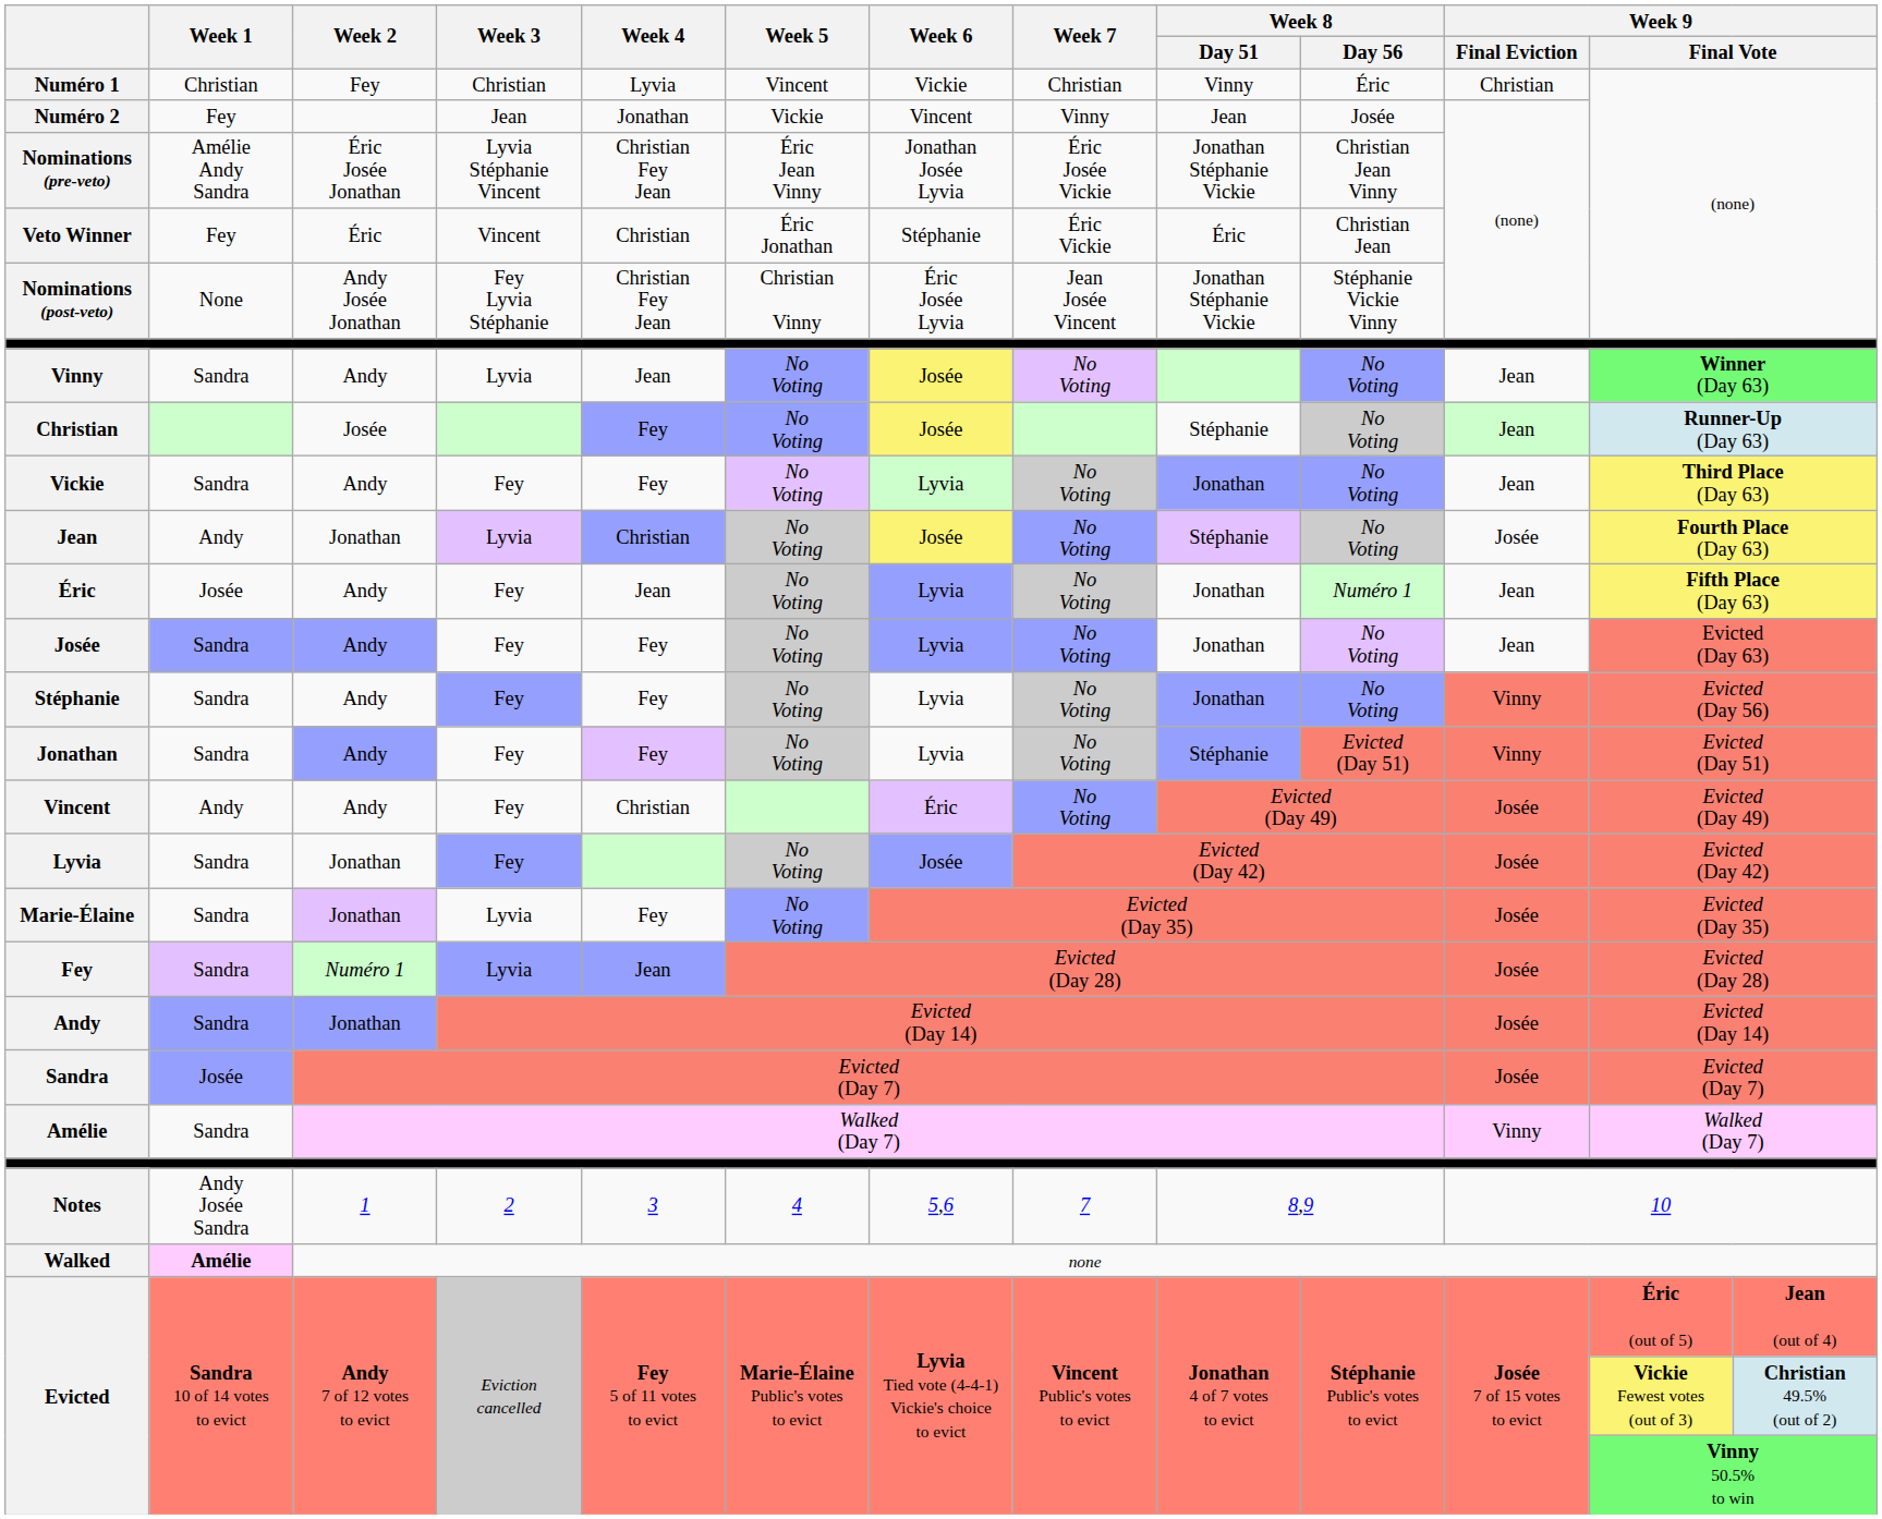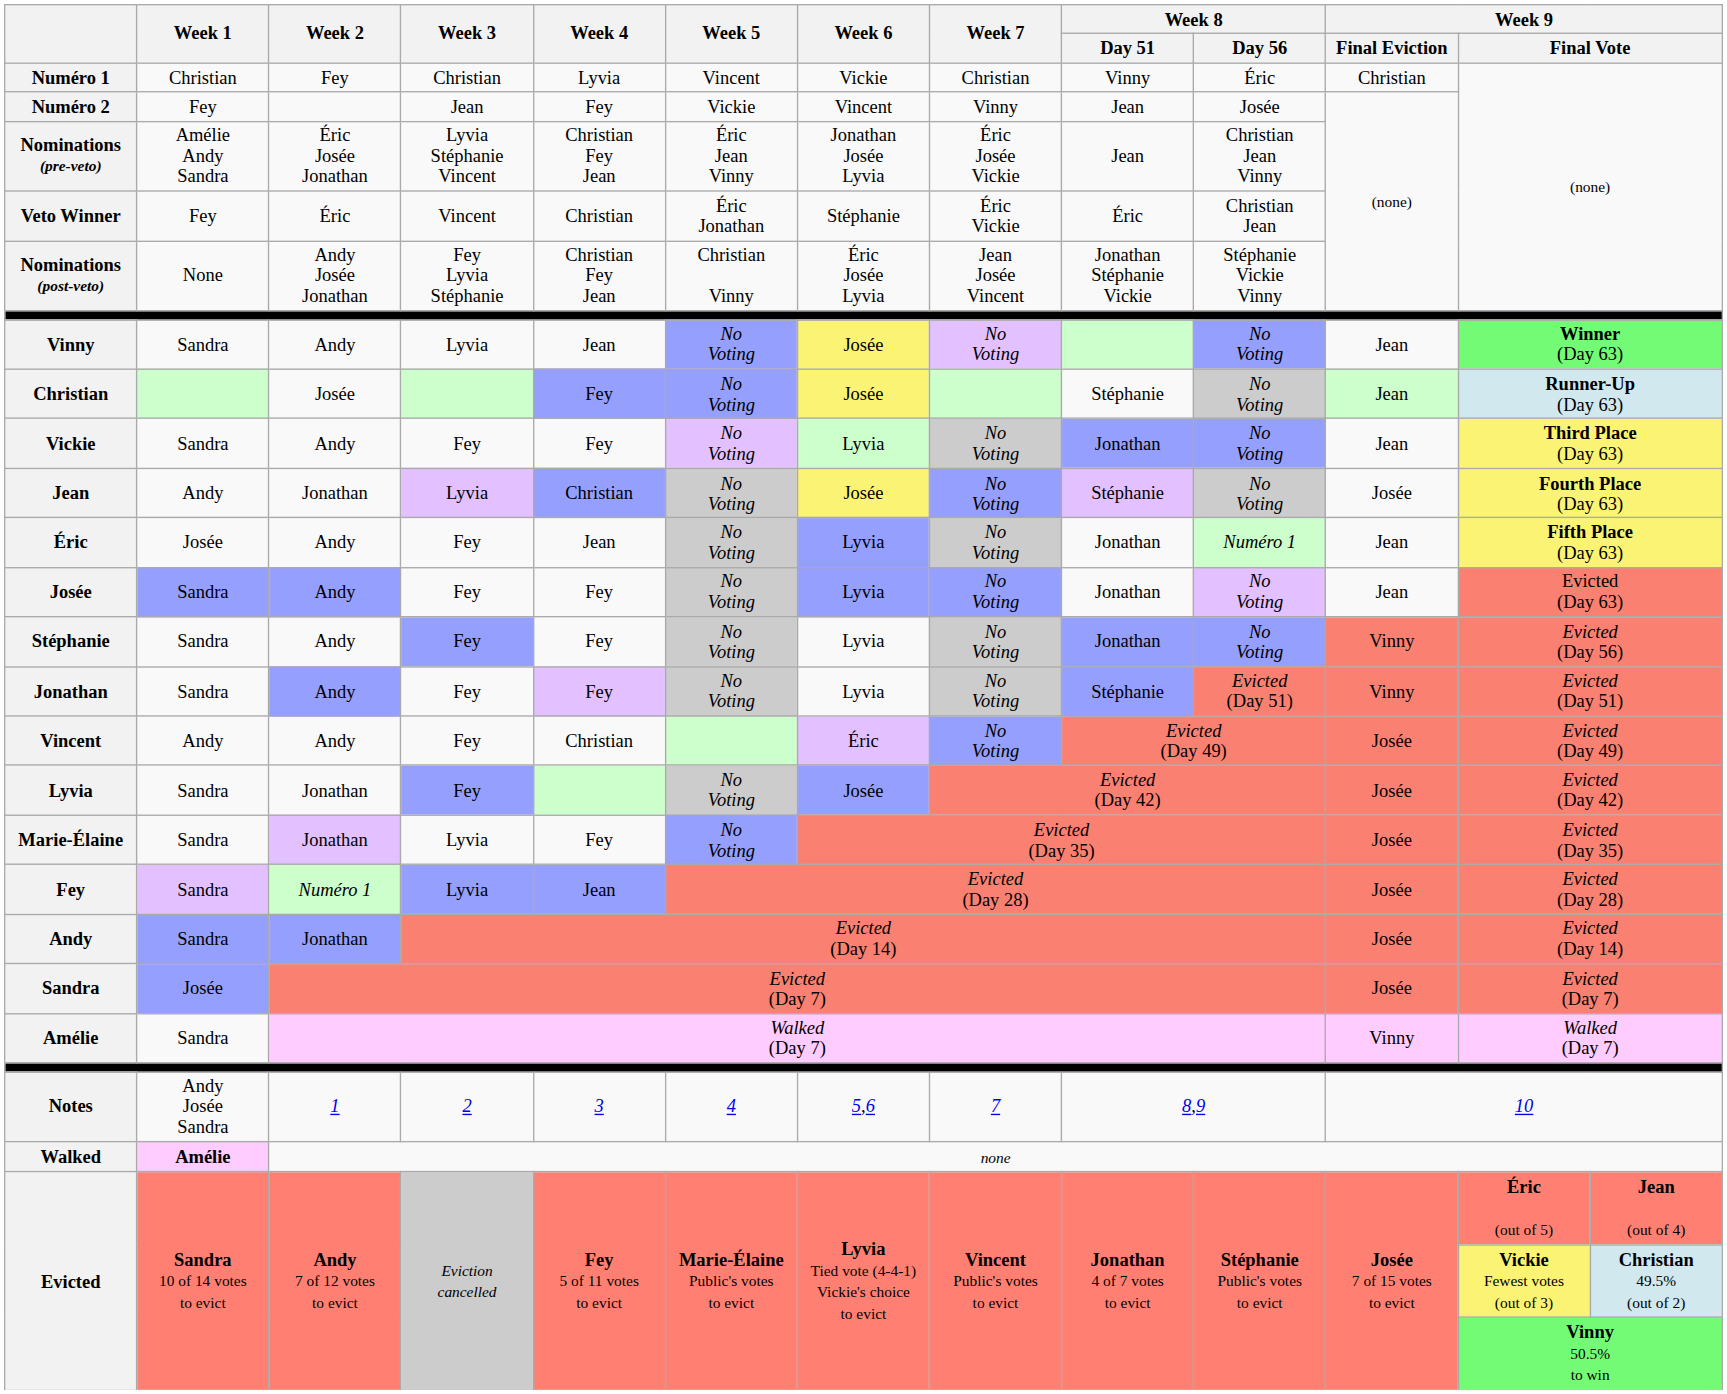 <table class="wikitable" style="text-align:center; font-size:85%; line-height:15px; width:100%">
 <tr>
 <th rowspan="2" style="width:7%"></th>
 <th rowspan="2" style="width:7%">Week 1</th>
 <th rowspan="2" style="width:7%">Week 2</th>
 <th rowspan="2" style="width:7%">Week 3</th>
 <th rowspan="2" style="width:7%">Week 4</th>
 <th rowspan="2" style="width:7%">Week 5</th>
 <th rowspan="2" style="width:7%">Week 6</th>
 <th rowspan="2" style="width:7%">Week 7</th>
 <th colspan="2" style="width:14%">Week 8</th>
 <th colspan="3" style="width:14%">Week 9</th>
 </tr>
 <tr>
 <th style="width:7%">Day 51</th>
 <th style="width:7%">Day 56</th>
 <th style="width:7%">Final Eviction</th>
 <th colspan="2" style="width:14%">Final Vote</th>
 </tr>
 <tr>
 <th>Numéro 1</th>
 <td>Christian</td>
 <td>Fey</td>
 <td>Christian</td>
 <td>Lyvia</td>
 <td>Vincent</td>
 <td>Vickie</td>
 <td>Christian</td>
 <td>Vinny</td>
 <td>Éric</td>
 <td>Christian</td>
 <td rowspan="5" colspan="2"><small>(none)</small></td>
 </tr>
 <tr>
 <th>Numéro 2</th>
 <td>Fey</td>
 <td></td>
 <td>Jean</td>
-<td>Jonathan</td>
+<td>Fey</td>
 <td>Vickie</td>
 <td>Vincent</td>
 <td>Vinny</td>
 <td>Jean</td>
 <td>Josée</td>
 <td rowspan="4"><small>(none)</small></td>
 </tr>
 <tr>
 <th>Nominations<br><small><em>(pre-veto)</em></small></th>
 <td>Amélie<br>Andy<br>Sandra</td>
 <td>Éric<br>Josée<br>Jonathan</td>
 <td>Lyvia<br>Stéphanie<br>Vincent</td>
 <td>Christian<br>Fey<br>Jean</td>
 <td>Éric<br>Jean<br>Vinny</td>
 <td>Jonathan<br>Josée<br>Lyvia</td>
 <td>Éric<br>Josée<br>Vickie</td>
-<td>Jonathan<br>Stéphanie<br>Vickie</td>
+<td>Jean</td>
 <td>Christian<br>Jean<br>Vinny</td>
 </tr>
 <tr>
 <th>Veto Winner</th>
 <td>Fey</td>
 <td>Éric</td>
 <td>Vincent</td>
 <td>Christian</td>
 <td>Éric<br>Jonathan</td>
 <td>Stéphanie</td>
 <td>Éric<br>Vickie</td>
 <td>Éric</td>
 <td>Christian<br>Jean</td>
 </tr>
 <tr>
 <th>Nominations<br><small><em>(post-veto)</em></small></th>
 <td>None</td>
 <td>Andy<br>Josée<br>Jonathan</td>
 <td>Fey<br>Lyvia<br>Stéphanie</td>
 <td>Christian<br>Fey<br>Jean</td>
 <td>Christian<br><br>Vinny</td>
 <td>Éric<br>Josée<br>Lyvia</td>
 <td>Jean<br>Josée<br>Vincent</td>
 <td>Jonathan<br>Stéphanie<br>Vickie</td>
 <td>Stéphanie<br>Vickie<br>Vinny</td>
 </tr>
 <tr>
 <th style="background:black;" colspan="13"></th>
 </tr>
 <tr>
 <th>Vinny</th>
 <td>Sandra</td>
 <td>Andy</td>
 <td>Lyvia</td>
 <td>Jean</td>
 <td bgcolor="#959FFD"><em>No<br>Voting</em></td>
 <td bgcolor="#FBF373">Josée</td>
 <td bgcolor="#E3C0FF"><em>No<br>Voting</em></td>
 <td bgcolor="#CCFFCC" }><em></em></td>
 <td bgcolor="#959FFD"><em>No<br>Voting</em></td>
 <td>Jean</td>
 <td style="background:#73FB76;" colspan="2"><strong>Winner</strong><br>(Day 63)</td>
 </tr>
 <tr>
 <th>Christian</th>
 <td bgcolor="#CCFFCC"><em></em></td>
 <td>Josée</td>
 <td bgcolor="#CCFFCC" }><em></em></td>
 <td bgcolor="#959FFD">Fey</td>
 <td bgcolor="#959FFD"><em>No<br>Voting</em></td>
 <td bgcolor="#FBF373">Josée</td>
 <td bgcolor="#CCFFCC" }><em></em></td>
 <td>Stéphanie</td>
 <td bgcolor="#CCCCCC"><em>No<br>Voting</em></td>
 <td bgcolor="#CCFFCC" }>Jean</td>
 <td colspan="2" style="background:#D1E8EF;"><strong>Runner-Up</strong><br>(Day 63)</td>
 </tr>
 <tr>
 <th>Vickie</th>
 <td>Sandra</td>
 <td>Andy</td>
 <td>Fey</td>
 <td>Fey</td>
 <td bgcolor="#E3C0FF"><em>No<br>Voting</em></td>
 <td bgcolor="#CCFFCC">Lyvia</td>
 <td bgcolor="#CCCCCC"><em>No<br>Voting</em></td>
 <td bgcolor="#959FFD">Jonathan</td>
 <td bgcolor="#959FFD"><em>No<br>Voting</em></td>
 <td>Jean</td>
 <td colspan="2" style="background:#FBF373;"><strong>Third Place</strong><br>(Day 63)</td>
 </tr>
 <tr>
 <th>Jean</th>
 <td>Andy</td>
 <td>Jonathan</td>
 <td bgcolor="#E3C0FF">Lyvia</td>
 <td bgcolor="#959FFD">Christian</td>
 <td bgcolor="#CCCCCC"><em>No<br>Voting</em></td>
 <td bgcolor="#FBF373">Josée</td>
 <td bgcolor="#959FFD"><em>No<br>Voting</em></td>
 <td bgcolor="#E3C0FF">Stéphanie</td>
 <td bgcolor="#CCCCCC"><em>No<br>Voting</em></td>
 <td>Josée</td>
 <td colspan="2" style="background:#FBF373;"><strong>Fourth Place</strong><br>(Day 63)</td>
 </tr>
 <tr>
 <th>Éric</th>
 <td>Josée</td>
 <td>Andy</td>
 <td>Fey</td>
 <td>Jean</td>
 <td bgcolor="#CCCCCC"><em>No<br>Voting</em></td>
 <td bgcolor="#959FFD">Lyvia</td>
 <td bgcolor="#CCCCCC"><em>No<br>Voting</em></td>
 <td>Jonathan</td>
 <td bgcolor="#CCFFCC"><em>Numéro 1</em></td>
 <td>Jean</td>
 <td colspan="2" style="background:#FBF373;"><strong>Fifth Place</strong><br>(Day 63)</td>
 </tr>
 <tr>
 <th>Josée</th>
 <td bgcolor="#959FFD">Sandra</td>
 <td bgcolor="#959FFD">Andy</td>
 <td>Fey</td>
 <td>Fey</td>
 <td bgcolor="#CCCCCC"><em>No<br>Voting</em></td>
 <td bgcolor="#959FFD">Lyvia</td>
 <td bgcolor="#959FFD"><em>No<br>Voting</em></td>
 <td>Jonathan</td>
 <td bgcolor="#E3C0FF"><em>No<br>Voting</em></td>
 <td>Jean</td>
 <td colspan="2" style="background:#FA8072">Evicted<br>(Day 63)</td>
 </tr>
 <tr>
 <th>Stéphanie</th>
 <td>Sandra</td>
 <td>Andy</td>
 <td bgcolor="#959FFD">Fey</td>
 <td>Fey</td>
 <td bgcolor="#CCCCCC"><em>No<br>Voting</em></td>
 <td>Lyvia</td>
 <td bgcolor="#CCCCCC"><em>No<br>Voting</em></td>
 <td bgcolor="#959FFD">Jonathan</td>
 <td bgcolor="#959FFD"><em>No<br>Voting</em></td>
 <td style="background:#FA8072;">Vinny</td>
 <td style="background:#FA8072;" colspan=2><em>Evicted</em><br>(Day 56)</td>
 </tr>
 <tr>
 <th>Jonathan</th>
 <td>Sandra</td>
 <td bgcolor="#959FFD">Andy</td>
 <td>Fey</td>
 <td bgcolor="#E3C0FF">Fey</td>
 <td bgcolor="#CCCCCC"><em>No<br>Voting</em></td>
 <td>Lyvia</td>
 <td bgcolor="#CCCCCC"><em>No<br>Voting</em></td>
 <td bgcolor="#959FFD">Stéphanie</td>
 <td style="background:#FA8072;"><em>Evicted</em><br>(Day 51)</td>
 <td style="background:#FA8072;">Vinny</td>
 <td style="background:#FA8072;" colspan=2><em>Evicted</em><br>(Day 51)</td>
 </tr>
 <tr>
 <th>Vincent</th>
 <td>Andy</td>
 <td>Andy</td>
 <td>Fey</td>
 <td>Christian</td>
 <td bgcolor="#CCFFCC"><em></em></td>
 <td bgcolor="#E3C0FF">Éric</td>
 <td bgcolor="#959FFD"><em>No<br>Voting</em></td>
 <td style="background:#FA8072;" colspan=2><em>Evicted</em><br>(Day 49)</td>
 <td style="background:#FA8072;">Josée</td>
 <td style="background:#FA8072;"  colspan=2><em>Evicted</em><br>(Day 49)</td>
 </tr>
 <tr>
 <th>Lyvia</th>
 <td>Sandra</td>
 <td>Jonathan</td>
 <td bgcolor="#959FFD">Fey</td>
 <td bgcolor="#CCFFCC"></td>
 <td bgcolor="#CCCCCC"><em>No<br>Voting</em></td>
 <td bgcolor="#959FFD">Josée</td>
 <td style="background:#FA8072;" colspan=3><em>Evicted</em><br>(Day 42)</td>
 <td style="background:#FA8072;">Josée</td>
 <td style="background:#FA8072;" colspan=2><em>Evicted</em><br>(Day 42)</td>
 </tr>
 <tr>
 <th>Marie-Élaine</th>
 <td>Sandra</td>
 <td bgcolor="#E3C0FF">Jonathan</td>
 <td>Lyvia</td>
 <td>Fey</td>
 <td bgcolor="#959FFD"><em>No<br>Voting</em></td>
 <td style="background:#FA8072;" colspan=4><em>Evicted</em><br>(Day 35)</td>
 <td style="background:#FA8072;">Josée</td>
 <td style="background:#FA8072;" colspan=2><em>Evicted</em><br>(Day 35)</td>
 </tr>
 <tr>
 <th>Fey</th>
 <td bgcolor="#E3C0FF">Sandra</td>
 <td bgcolor="#CCFFCC"><em>Numéro 1</em></td>
 <td bgcolor="#959FFD">Lyvia</td>
 <td bgcolor="#959FFD">Jean</td>
 <td style="background:#FA8072;" colspan=5><em>Evicted</em><br>(Day 28)</td>
 <td style="background:#FA8072;">Josée</td>
 <td style="background:#FA8072;" colspan=2><em>Evicted</em><br>(Day 28)</td>
 </tr>
 <tr>
 <th>Andy</th>
 <td bgcolor="#959FFD">Sandra</td>
 <td bgcolor="#959FFD">Jonathan</td>
 <td style="background:#FA8072;" colspan=7><em>Evicted</em><br>(Day 14)</td>
 <td style="background:#FA8072;">Josée</td>
 <td style="background:#FA8072;" colspan=2><em>Evicted</em><br>(Day 14)</td>
 </tr>
 <tr>
 <th>Sandra</th>
 <td bgcolor="#959FFD">Josée</td>
 <td style="background:#FA8072;" colspan=8><em>Evicted</em><br>(Day 7)</td>
 <td style="background:#FA8072;">Josée</td>
 <td style="background:#FA8072;" colspan=2><em>Evicted</em><br>(Day 7)</td>
 </tr>
 <tr>
 <th>Amélie</th>
 <td>Sandra</td>
 <td style="background:#FFCCFF;" colspan=8><em>Walked</em><br>(Day 7)</td>
 <td style="background:#FFCCFF;">Vinny</td>
 <td style="background:#FFCCFF;" colspan=2><em>Walked</em><br>(Day 7)</td>
 </tr>
 <tr>
 <th style="background:black;" colspan="13"></th>
 </tr>
 <tr>
 <th>Notes</th>
 <td>Andy<br>Josée<br>Sandra</td>
 <td><em><a href='#'>1</a></em></td>
 <td><em><a href='#'>2</a></em></td>
 <td><em><a href='#'>3</a></em></td>
 <td><em><a href='#'>4</a></em></td>
 <td><em><a href='#'>5</a></em>,<em><a href='#'>6</a></em></td>
 <td><em><a href='#'>7</a></em></td>
 <td colspan="2"><em><a href='#'>8</a></em>,<em><a href='#'>9</a></em></td>
 <td colspan="3"><em><a href='#'>10</a></em></td>
 </tr>
 <tr>
 <th>Walked</th>
 <td bgcolor="#FFCCFF"><strong>Amélie</strong></td>
 <td colspan=11><small><em>none</em></small></td>
 </tr>
 <tr>
 <th rowspan=5><strong>Evicted</strong></th>
 <td style="background:#FF8072" rowspan=3><strong>Sandra</strong><br><small>10 of 14 votes <br>to evict </small></td>
 <td style="background:#FF8072" rowspan=3><strong>Andy</strong><br><small>7 of 12 votes <br>to evict </small></td>
 <td style="background:#CCCCCC" rowspan=3><small><em>Eviction<br>cancelled</em></small></td>
 <td style="background:#FF8072" rowspan=3><strong>Fey</strong><br><small>5 of 11 votes <br>to evict </small></td>
 <td style="background:#FF8072" rowspan=3><strong>Marie-Élaine</strong><br><small>Public's votes <br>to evict </small></td>
 <td style="background:#FF8072" rowspan=3><strong>Lyvia</strong><br><small>Tied vote (4-4-1)<br>Vickie's choice<br>to evict </small></td>
 <td style="background:#FF8072" rowspan=3><strong>Vincent</strong><br><small>Public's votes <br>to evict </small></td>
 <td style="background:#FF8072" rowspan=3><strong>Jonathan</strong><br><small>4 of 7 votes<br>to evict</small></td>
 <td style="background:#FF8072" rowspan=3><strong>Stéphanie</strong><br><small>Public's votes <br>to evict </small></td>
 <td style="background:#FF8072; width:7%" rowspan=3><strong>Josée</strong><br><small>7 of 15 votes<br>to evict</small></td>
 <td style="background:#FF8072; width:7%"><strong>Éric</strong><br><small><br>(out of 5)</small></td>
 <td style="background:#FF8072; width:7%"><strong>Jean</strong><br><small><br>(out of 4)</small></td>
 </tr>
 <tr>
 <td style="background:#FBF373; width:6%"><strong>Vickie</strong><br><small>Fewest votes<br>(out of 3)</small></td>
 <td style="background:#D1E8EF"><strong>Christian</strong><br><small>49.5%<br>(out of 2)</small></td>
 </tr>
 <tr>
 <td style="background:#73FB76" colspan=2><strong>Vinny</strong><br><small>50.5%<br>to win</small></td>
 </tr>
 </table>
